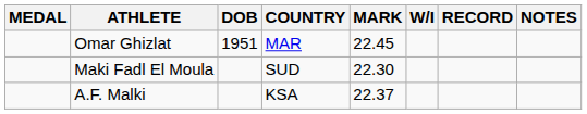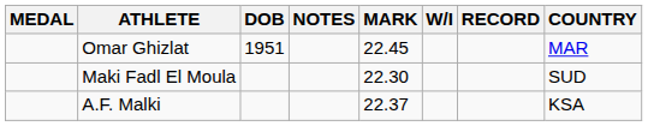 <table class="wikitable">
 <tr>
 <th>MEDAL</th>
 <th>ATHLETE</th>
 <th>DOB</th>
-<th>COUNTRY</th>
+<th>NOTES</th>
 <th>MARK</th>
 <th>W/I</th>
 <th>RECORD</th>
-<th>NOTES</th>
+<th>COUNTRY</th>
 </tr>
 <tr>
 <td></td>
 <td>Omar Ghizlat</td>
 <td>1951</td>
-<td><a href='#'>MAR</a></td>
+<td></td>
 <td>22.45</td>
 <td></td>
 <td></td>
-<td></td>
+<td><a href='#'>MAR</a></td>
 </tr>
 <tr>
 <td></td>
 <td>Maki Fadl El Moula</td>
 <td></td>
-<td>SUD</td>
+<td></td>
 <td>22.30</td>
 <td></td>
 <td></td>
-<td></td>
+<td>SUD</td>
 </tr>
 <tr>
 <td></td>
 <td>A.F. Malki</td>
 <td></td>
-<td>KSA</td>
+<td></td>
 <td>22.37</td>
 <td></td>
 <td></td>
-<td></td>
+<td>KSA</td>
 </tr>
 </table>
